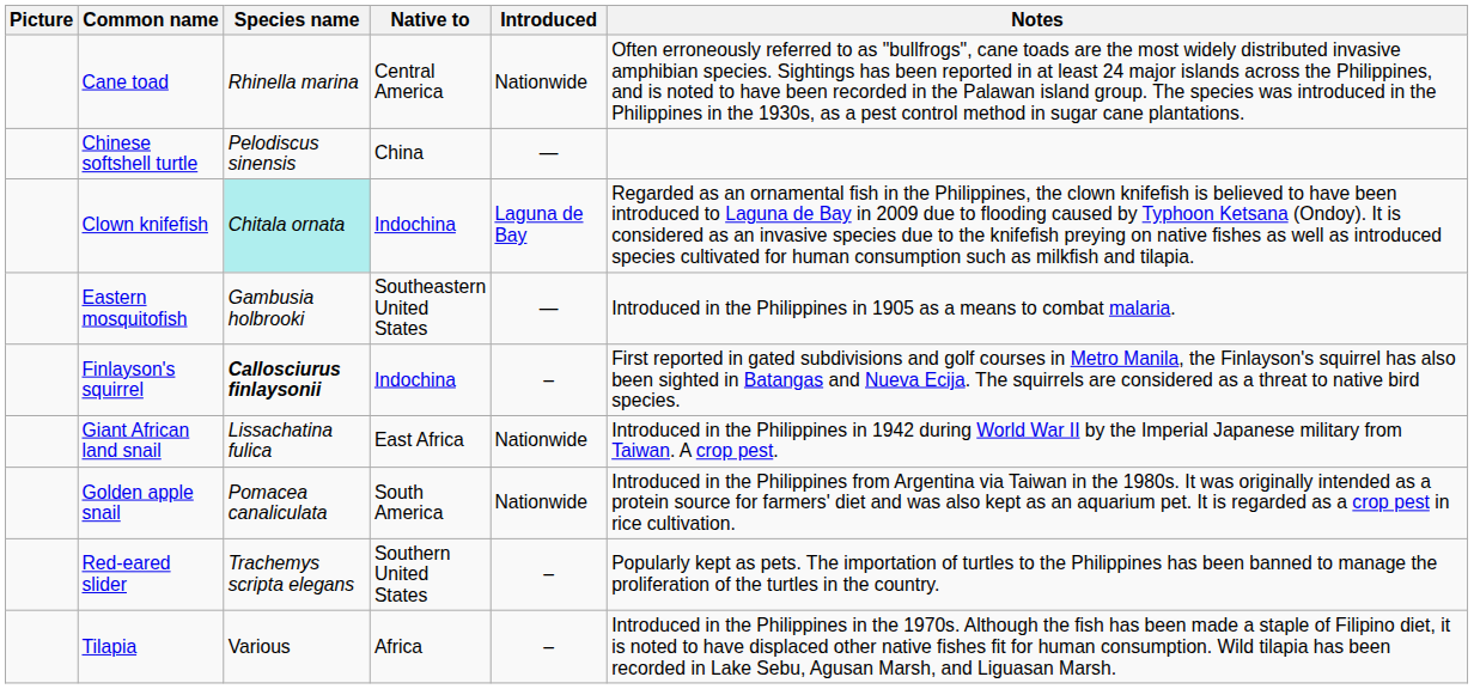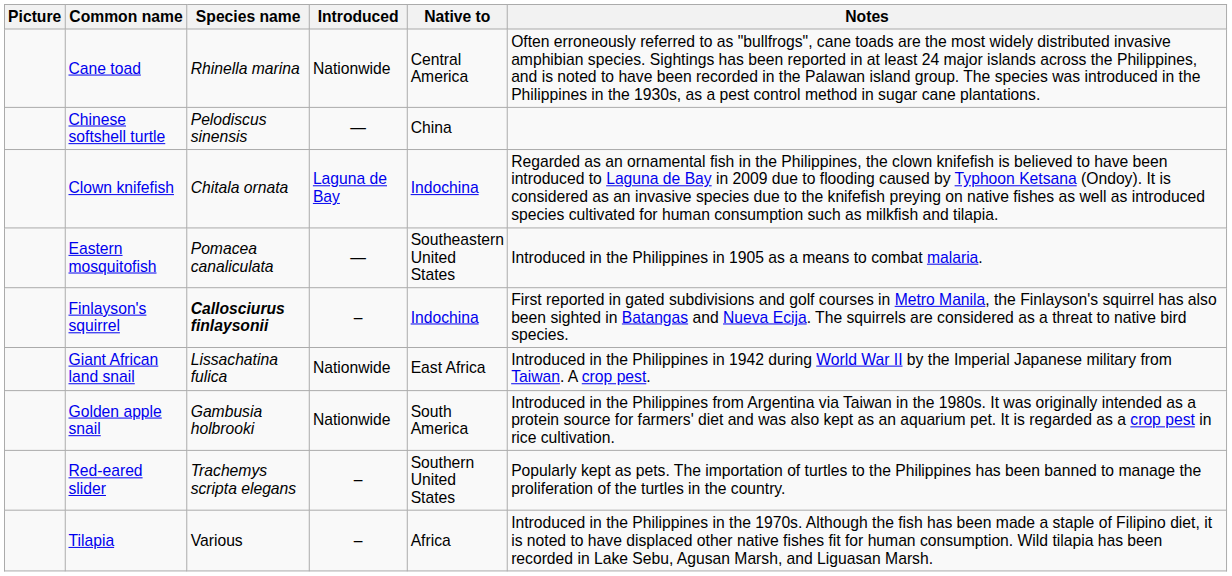 <table class="wikitable">
 <tr>
 <th>Picture</th>
 <th width=10%>Common name</th>
 <th width=10%>Species name</th>
+<th width=8%>Introduced</th>
 <th width=8%>Native to</th>
-<th width=8%>Introduced</th>
 <th>Notes</th>
 </tr>
 <tr>
 <td></td>
 <td><a href='#'>Cane toad</a></td>
 <td><em>Rhinella marina</em></td>
+<td>Nationwide</td>
 <td>Central America</td>
-<td>Nationwide</td>
 <td>Often erroneously referred to as "bullfrogs", cane toads are the most widely distributed invasive amphibian species. Sightings has been reported in at least 24 major islands across the Philippines, and is noted to have been recorded in the Palawan island group. The species was introduced in the Philippines in the 1930s, as a pest control method in sugar cane plantations.</td>
 </tr>
 <tr>
 <td></td>
 <td><a href='#'>Chinese softshell turtle</a></td>
 <td><em>Pelodiscus sinensis</em></td>
+<td align=center>—</td>
 <td>China</td>
-<td align=center>—</td>
 <td></td>
 </tr>
 <tr>
 <td></td>
 <td><a href='#'>Clown knifefish</a></td>
-<td style="background: paleturquoise;"><em>Chitala ornata</em></td>
+<td><em>Chitala ornata</em></td>
+<td><a href='#'>Laguna de Bay</a></td>
 <td><a href='#'>Indochina</a></td>
-<td><a href='#'>Laguna de Bay</a></td>
 <td>Regarded as an ornamental fish in the Philippines, the clown knifefish is believed to have been introduced to <a href='#'>Laguna de Bay</a> in 2009 due to flooding caused by <a href='#'>Typhoon Ketsana</a> (Ondoy). It is considered as an invasive species due to the knifefish preying on native fishes as well as introduced species cultivated for human consumption such as milkfish and tilapia.</td>
 </tr>
 <tr>
 <td></td>
 <td><a href='#'>Eastern mosquitofish</a></td>
-<td><em>Gambusia holbrooki</em></td>
+<td><em>Pomacea canaliculata</em></td>
+<td align=center>—</td>
 <td>Southeastern United States</td>
-<td align=center>—</td>
 <td>Introduced in the Philippines in 1905 as a means to combat <a href='#'>malaria</a>.</td>
 </tr>
 <tr>
 <td></td>
 <td><a href='#'>Finlayson's squirrel</a></td>
 <td><strong><em>Callosciurus finlaysonii</em></strong></td>
+<td align=center>–</td>
 <td><a href='#'>Indochina</a></td>
-<td align=center>–</td>
 <td>First reported in gated subdivisions and golf courses in <a href='#'>Metro Manila</a>, the Finlayson's squirrel has also been sighted in <a href='#'>Batangas</a> and <a href='#'>Nueva Ecija</a>. The squirrels are considered as a threat to native bird species.</td>
 </tr>
 <tr>
 <td></td>
 <td><a href='#'>Giant African land snail</a></td>
 <td><em>Lissachatina fulica</em></td>
+<td>Nationwide</td>
 <td>East Africa</td>
-<td>Nationwide</td>
 <td>Introduced in the Philippines in 1942 during <a href='#'>World War II</a> by the Imperial Japanese military from <a href='#'>Taiwan</a>. A <a href='#'>crop pest</a>.</td>
 </tr>
 <tr>
 <td></td>
 <td><a href='#'>Golden apple snail</a></td>
-<td><em>Pomacea canaliculata</em></td>
+<td><em>Gambusia holbrooki</em></td>
+<td>Nationwide</td>
 <td>South America</td>
-<td>Nationwide</td>
 <td>Introduced in the Philippines from Argentina via Taiwan in the 1980s. It was originally intended as a protein source for farmers' diet and was also kept as an aquarium pet. It is regarded as a <a href='#'>crop pest</a> in rice cultivation.</td>
 </tr>
 <tr>
 <td></td>
 <td><a href='#'>Red-eared slider</a></td>
 <td><em>Trachemys scripta elegans</em></td>
+<td align=center>–</td>
 <td>Southern United States</td>
-<td align=center>–</td>
 <td>Popularly kept as pets. The importation of turtles to the Philippines has been banned to manage the proliferation of the turtles in the country.</td>
 </tr>
 <tr>
 <td></td>
 <td><a href='#'>Tilapia</a></td>
 <td>Various</td>
+<td align=center>–</td>
 <td>Africa</td>
-<td align=center>–</td>
 <td>Introduced in the Philippines in the 1970s. Although the fish has been made a staple of Filipino diet, it is noted to have displaced other native fishes fit for human consumption. Wild tilapia has been recorded in Lake Sebu, Agusan Marsh, and Liguasan Marsh.</td>
 </tr>
 </table>
